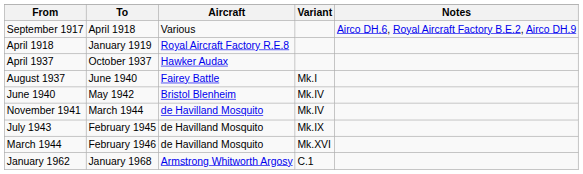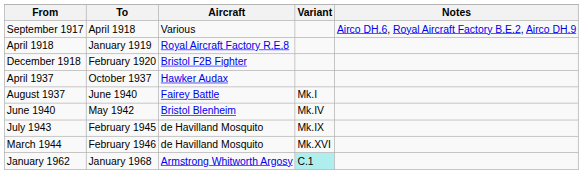 <table class="wikitable">
 <tr>
 </tr>
 <tr>
 <th>From</th>
 <th>To</th>
 <th>Aircraft</th>
 <th>Variant</th>
 <th>Notes</th>
 </tr>
 <tr>
 <td>September 1917</td>
 <td>April 1918</td>
 <td>Various</td>
 <td></td>
 <td><a href='#'>Airco DH.6</a>, <a href='#'>Royal Aircraft Factory B.E.2</a>, <a href='#'>Airco DH.9</a></td>
 </tr>
 <tr>
 <td>April 1918</td>
 <td>January 1919</td>
 <td><a href='#'>Royal Aircraft Factory R.E.8</a></td>
 <td></td>
 <td></td>
 </tr>
 <tr>
+<td>December 1918</td>
+<td>February 1920</td>
+<td><a href='#'>Bristol F2B Fighter</a></td>
+<td></td>
+<td></td>
+</tr>
+<tr>
 <td>April 1937</td>
 <td>October 1937</td>
 <td><a href='#'>Hawker Audax</a></td>
 <td></td>
 <td></td>
 </tr>
 <tr>
 <td>August 1937</td>
 <td>June 1940</td>
 <td><a href='#'>Fairey Battle</a></td>
 <td>Mk.I</td>
 <td></td>
 </tr>
 <tr>
 <td>June 1940</td>
 <td>May 1942</td>
 <td><a href='#'>Bristol Blenheim</a></td>
 <td>Mk.IV</td>
 <td></td>
 </tr>
 <tr>
-<td>November 1941</td>
-<td>March 1944</td>
-<td><a href='#'>de Havilland Mosquito</a></td>
-<td>Mk.IV</td>
-<td></td>
-</tr>
-<tr>
 <td>July 1943</td>
 <td>February 1945</td>
 <td>de Havilland Mosquito</td>
 <td>Mk.IX</td>
 <td></td>
 </tr>
 <tr>
 <td>March 1944</td>
 <td>February 1946</td>
 <td>de Havilland Mosquito</td>
 <td>Mk.XVI</td>
 <td></td>
 </tr>
 <tr>
 <td>January 1962</td>
 <td>January 1968</td>
 <td><a href='#'>Armstrong Whitworth Argosy</a></td>
-<td>C.1</td>
+<td style="background: paleturquoise;">C.1</td>
 </tr>
 </table>
